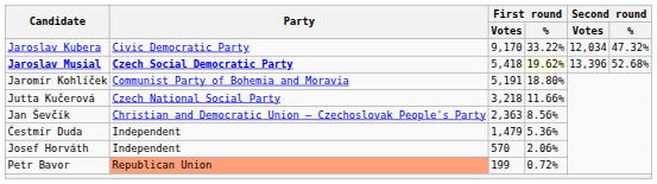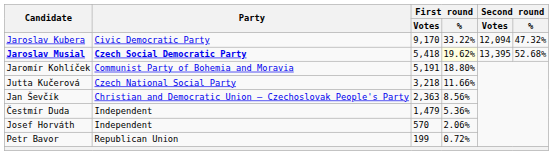 <table class=wikitable>
 <tr>
 <th rowspan=2>Candidate</th>
 <th rowspan=2>Party</th>
 <th colspan=2>First round</th>
 <th colspan=2>Second round</th>
 </tr>
 <tr>
 <th>Votes</th>
 <th>%</th>
 <th>Votes</th>
 <th>%</th>
 </tr>
 <tr>
 <td><a href='#'>Jaroslav Kubera</a></td>
 <td><a href='#'>Civic Democratic Party</a></td>
 <td>9,170</td>
 <td>33.22%</td>
-<td>12,034</td>
+<td>12,094</td>
 <td>47.32%</td>
 </tr>
 <tr>
 <td><strong><a href='#'>Jaroslav Musial</a></strong></td>
 <td><strong><a href='#'>Czech Social Democratic Party</a></strong></td>
 <td>5,418</td>
 <td style="background: lightyellow;">19.62%</td>
-<td>13,396</td>
+<td>13,395</td>
 <td>52.68%</td>
 </tr>
 <tr>
 <td>Jaromír Kohlíček</td>
 <td><a href='#'>Communist Party of Bohemia and Moravia</a></td>
 <td>5,191</td>
 <td>18.80%</td>
 <td colspan=2 rowspan=6></td>
 </tr>
 <tr>
 <td>Jutta Kučerová</td>
 <td><a href='#'>Czech National Social Party</a></td>
 <td>3,218</td>
 <td>11.66%</td>
 </tr>
 <tr>
 <td>Jan Ševčík</td>
 <td><a href='#'>Christian and Democratic Union – Czechoslovak People's Party</a></td>
 <td>2,363</td>
 <td>8.56%</td>
 </tr>
 <tr>
 <td>Čestmír Duda</td>
 <td>Independent</td>
 <td>1,479</td>
 <td>5.36%</td>
 </tr>
 <tr>
 <td>Josef Horváth</td>
 <td>Independent</td>
 <td>570</td>
 <td>2.06%</td>
 </tr>
 <tr>
 <td>Petr Bavor</td>
-<td style="background: lightsalmon;">Republican Union</td>
+<td>Republican Union</td>
 <td>199</td>
 <td>0.72%</td>
 </tr>
 <tr>
 <th colspan=8></th>
 </tr>
 </table>
